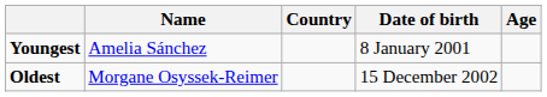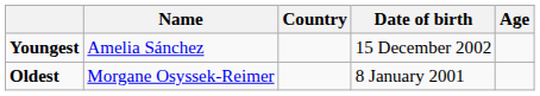 <table class="wikitable">
 <tr>
 <th></th>
 <th><strong>Name</strong></th>
 <th><strong>Country</strong></th>
 <th><strong>Date of birth</strong></th>
 <th><strong>Age</strong></th>
 </tr>
 <tr>
 <td><strong>Youngest</strong></td>
 <td><a href='#'>Amelia Sánchez</a></td>
 <td></td>
-<td>8 January 2001</td>
+<td>15 December 2002</td>
 <td></td>
 </tr>
 <tr>
 <td><strong>Oldest</strong></td>
 <td><a href='#'>Morgane Osyssek-Reimer</a></td>
 <td></td>
-<td>15 December 2002</td>
+<td>8 January 2001</td>
 <td></td>
 </tr>
 </table>
